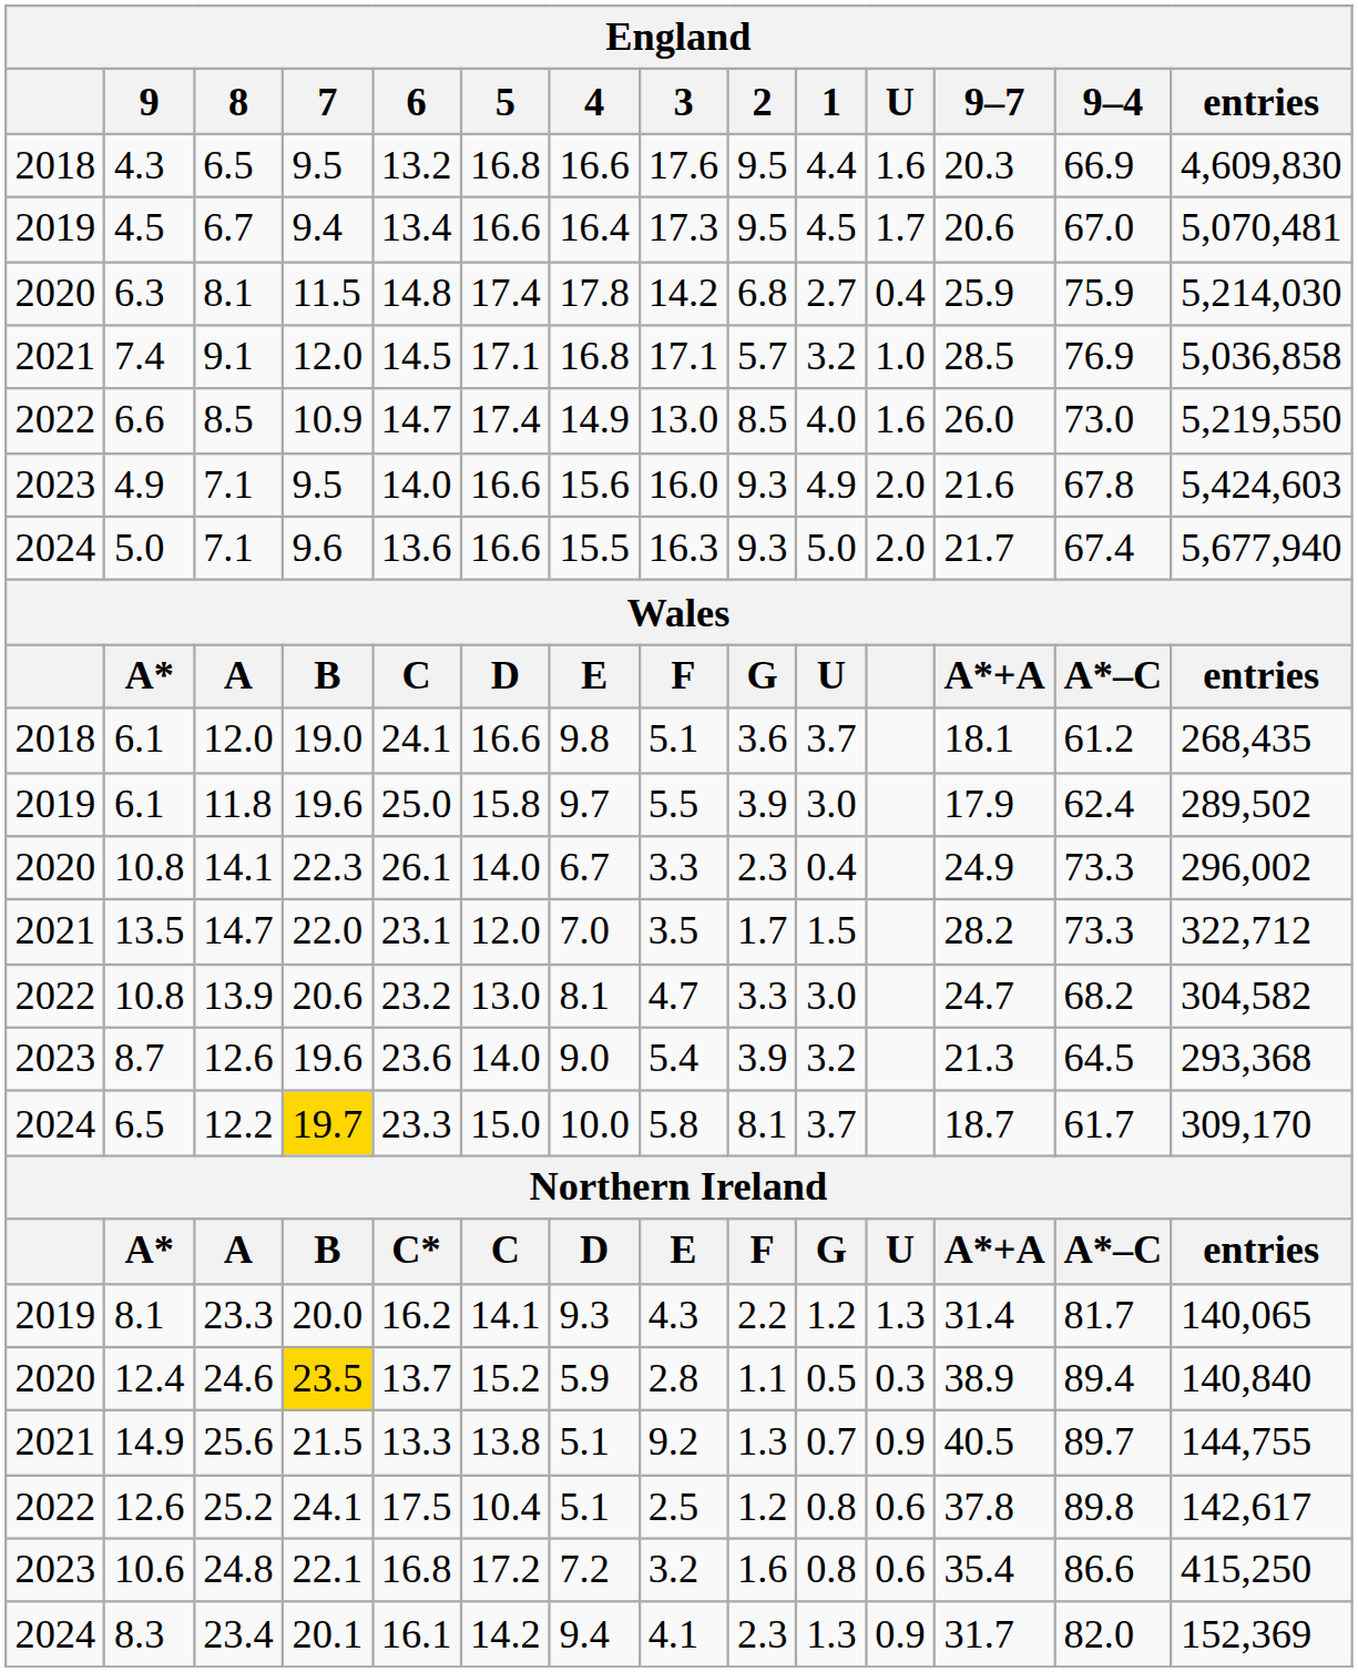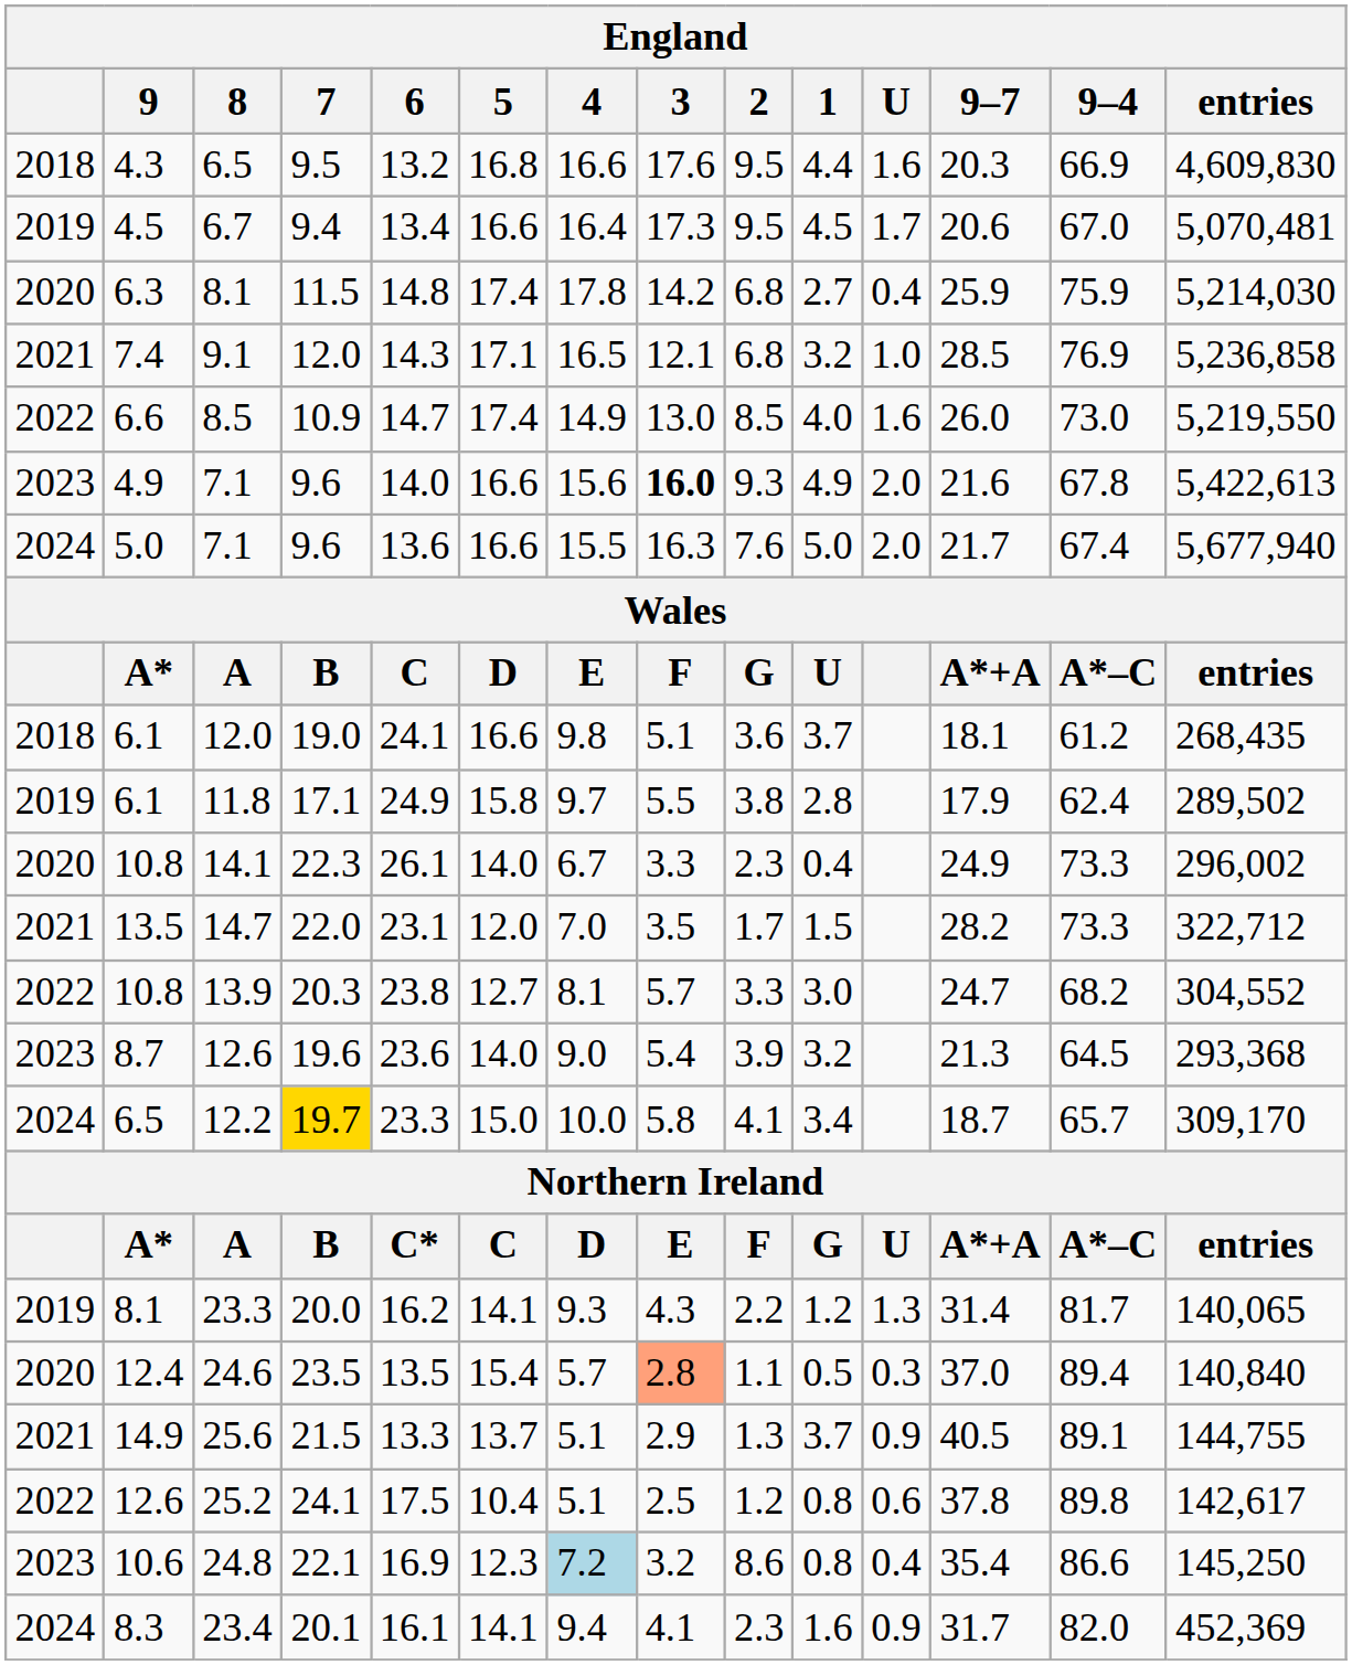 <table class="wikitable">
 <tr>
 <th colspan="14">England</th>
 </tr>
 <tr>
 <th></th>
 <th>9</th>
 <th>8</th>
 <th>7</th>
 <th>6</th>
 <th>5</th>
 <th>4</th>
 <th>3</th>
 <th>2</th>
 <th>1</th>
 <th>U</th>
 <th>9–7</th>
 <th>9–4</th>
 <th>entries</th>
 </tr>
 <tr>
 <td>2018</td>
 <td>4.3</td>
 <td>6.5</td>
 <td>9.5</td>
 <td>13.2</td>
 <td>16.8</td>
 <td>16.6</td>
 <td>17.6</td>
 <td>9.5</td>
 <td>4.4</td>
 <td>1.6</td>
 <td>20.3</td>
 <td>66.9</td>
 <td>4,609,830</td>
 </tr>
 <tr>
 <td>2019</td>
 <td>4.5</td>
 <td>6.7</td>
 <td>9.4</td>
 <td>13.4</td>
 <td>16.6</td>
 <td>16.4</td>
 <td>17.3</td>
 <td>9.5</td>
 <td>4.5</td>
 <td>1.7</td>
 <td>20.6</td>
 <td>67.0</td>
 <td>5,070,481</td>
 </tr>
 <tr>
 <td>2020</td>
 <td>6.3</td>
 <td>8.1</td>
 <td>11.5</td>
 <td>14.8</td>
 <td>17.4</td>
 <td>17.8</td>
 <td>14.2</td>
 <td>6.8</td>
 <td>2.7</td>
 <td>0.4</td>
 <td>25.9</td>
 <td>75.9</td>
 <td>5,214,030</td>
 </tr>
 <tr>
 <td>2021</td>
 <td>7.4</td>
 <td>9.1</td>
 <td>12.0</td>
-<td>14.5</td>
+<td>14.3</td>
 <td>17.1</td>
-<td>16.8</td>
-<td>17.1</td>
-<td>5.7</td>
+<td>16.5</td>
+<td>12.1</td>
+<td>6.8</td>
 <td>3.2</td>
 <td>1.0</td>
 <td>28.5</td>
 <td>76.9</td>
-<td>5,036,858</td>
+<td>5,236,858</td>
 </tr>
 <tr>
 <td>2022</td>
 <td>6.6</td>
 <td>8.5</td>
 <td>10.9</td>
 <td>14.7</td>
 <td>17.4</td>
 <td>14.9</td>
 <td>13.0</td>
 <td>8.5</td>
 <td>4.0</td>
 <td>1.6</td>
 <td>26.0</td>
 <td>73.0</td>
 <td>5,219,550</td>
 </tr>
 <tr>
 <td>2023</td>
 <td>4.9</td>
 <td>7.1</td>
-<td>9.5</td>
+<td>9.6</td>
 <td>14.0</td>
 <td>16.6</td>
 <td>15.6</td>
-<td>16.0</td>
+<td><strong>16.0</strong></td>
 <td>9.3</td>
 <td>4.9</td>
 <td>2.0</td>
 <td>21.6</td>
 <td>67.8</td>
-<td>5,424,603</td>
+<td>5,422,613</td>
 </tr>
 <tr>
 <td>2024</td>
 <td>5.0</td>
 <td>7.1</td>
 <td>9.6</td>
 <td>13.6</td>
 <td>16.6</td>
 <td>15.5</td>
 <td>16.3</td>
-<td>9.3</td>
+<td>7.6</td>
 <td>5.0</td>
 <td>2.0</td>
 <td>21.7</td>
 <td>67.4</td>
 <td>5,677,940</td>
 </tr>
 <tr>
 <th colspan="14">Wales</th>
 </tr>
 <tr>
 <th></th>
 <th>A*</th>
 <th>A</th>
 <th>B</th>
 <th>C</th>
 <th>D</th>
 <th>E</th>
 <th>F</th>
 <th>G</th>
 <th>U</th>
 <th></th>
 <th>A*+A</th>
 <th>A*–C</th>
 <th>entries</th>
 </tr>
 <tr>
 <td>2018</td>
 <td>6.1</td>
 <td>12.0</td>
 <td>19.0</td>
 <td>24.1</td>
 <td>16.6</td>
 <td>9.8</td>
 <td>5.1</td>
 <td>3.6</td>
 <td>3.7</td>
 <td></td>
 <td>18.1</td>
 <td>61.2</td>
 <td>268,435</td>
 </tr>
 <tr>
 <td>2019</td>
 <td>6.1</td>
 <td>11.8</td>
-<td>19.6</td>
-<td>25.0</td>
+<td>17.1</td>
+<td>24.9</td>
 <td>15.8</td>
 <td>9.7</td>
 <td>5.5</td>
-<td>3.9</td>
-<td>3.0</td>
+<td>3.8</td>
+<td>2.8</td>
 <td></td>
 <td>17.9</td>
 <td>62.4</td>
 <td>289,502</td>
 </tr>
 <tr>
 <td>2020</td>
 <td>10.8</td>
 <td>14.1</td>
 <td>22.3</td>
 <td>26.1</td>
 <td>14.0</td>
 <td>6.7</td>
 <td>3.3</td>
 <td>2.3</td>
 <td>0.4</td>
 <td></td>
 <td>24.9</td>
 <td>73.3</td>
 <td>296,002</td>
 </tr>
 <tr>
 <td>2021</td>
 <td>13.5</td>
 <td>14.7</td>
 <td>22.0</td>
 <td>23.1</td>
 <td>12.0</td>
 <td>7.0</td>
 <td>3.5</td>
 <td>1.7</td>
 <td>1.5</td>
 <td></td>
 <td>28.2</td>
 <td>73.3</td>
 <td>322,712</td>
 </tr>
 <tr>
 <td>2022</td>
 <td>10.8</td>
 <td>13.9</td>
-<td>20.6</td>
-<td>23.2</td>
-<td>13.0</td>
+<td>20.3</td>
+<td>23.8</td>
+<td>12.7</td>
 <td>8.1</td>
-<td>4.7</td>
+<td>5.7</td>
 <td>3.3</td>
 <td>3.0</td>
 <td></td>
 <td>24.7</td>
 <td>68.2</td>
-<td>304,582</td>
+<td>304,552</td>
 </tr>
 <tr>
 <td>2023</td>
 <td>8.7</td>
 <td>12.6</td>
 <td>19.6</td>
 <td>23.6</td>
 <td>14.0</td>
 <td>9.0</td>
 <td>5.4</td>
 <td>3.9</td>
 <td>3.2</td>
 <td></td>
 <td>21.3</td>
 <td>64.5</td>
 <td>293,368</td>
 </tr>
 <tr>
 <td>2024</td>
 <td>6.5</td>
 <td>12.2</td>
 <td style="background: gold;">19.7</td>
 <td>23.3</td>
 <td>15.0</td>
 <td>10.0</td>
 <td>5.8</td>
-<td>8.1</td>
-<td>3.7</td>
+<td>4.1</td>
+<td>3.4</td>
 <td></td>
 <td>18.7</td>
-<td>61.7</td>
+<td>65.7</td>
 <td>309,170</td>
 </tr>
 <tr>
 <th colspan="14">Northern Ireland</th>
 </tr>
 <tr>
 <th></th>
 <th>A*</th>
 <th>A</th>
 <th>B</th>
 <th>C*</th>
 <th>C</th>
 <th>D</th>
 <th>E</th>
 <th>F</th>
 <th>G</th>
 <th>U</th>
 <th>A*+A</th>
 <th>A*–C</th>
 <th>entries</th>
 </tr>
 <tr>
 <td>2019</td>
 <td>8.1</td>
 <td>23.3</td>
 <td>20.0</td>
 <td>16.2</td>
 <td>14.1</td>
 <td>9.3</td>
 <td>4.3</td>
 <td>2.2</td>
 <td>1.2</td>
 <td>1.3</td>
 <td>31.4</td>
 <td>81.7</td>
 <td>140,065</td>
 </tr>
 <tr>
 <td>2020</td>
 <td>12.4</td>
 <td>24.6</td>
-<td style="background: gold;">23.5</td>
-<td>13.7</td>
-<td>15.2</td>
-<td>5.9</td>
-<td>2.8</td>
+<td>23.5</td>
+<td>13.5</td>
+<td>15.4</td>
+<td>5.7</td>
+<td style="background: lightsalmon;">2.8</td>
 <td>1.1</td>
 <td>0.5</td>
 <td>0.3</td>
-<td>38.9</td>
+<td>37.0</td>
 <td>89.4</td>
 <td>140,840</td>
 </tr>
 <tr>
 <td>2021</td>
 <td>14.9</td>
 <td>25.6</td>
 <td>21.5</td>
 <td>13.3</td>
-<td>13.8</td>
+<td>13.7</td>
 <td>5.1</td>
-<td>9.2</td>
+<td>2.9</td>
 <td>1.3</td>
-<td>0.7</td>
+<td>3.7</td>
 <td>0.9</td>
 <td>40.5</td>
-<td>89.7</td>
+<td>89.1</td>
 <td>144,755</td>
 </tr>
 <tr>
 <td>2022</td>
 <td>12.6</td>
 <td>25.2</td>
 <td>24.1</td>
 <td>17.5</td>
 <td>10.4</td>
 <td>5.1</td>
 <td>2.5</td>
 <td>1.2</td>
 <td>0.8</td>
 <td>0.6</td>
 <td>37.8</td>
 <td>89.8</td>
 <td>142,617</td>
 </tr>
 <tr>
 <td>2023</td>
 <td>10.6</td>
 <td>24.8</td>
 <td>22.1</td>
-<td>16.8</td>
-<td>17.2</td>
-<td>7.2</td>
+<td>16.9</td>
+<td>12.3</td>
+<td style="background: lightblue;">7.2</td>
 <td>3.2</td>
-<td>1.6</td>
+<td>8.6</td>
 <td>0.8</td>
-<td>0.6</td>
+<td>0.4</td>
 <td>35.4</td>
 <td>86.6</td>
-<td>415,250</td>
+<td>145,250</td>
 </tr>
 <tr>
 <td>2024</td>
 <td>8.3</td>
 <td>23.4</td>
 <td>20.1</td>
 <td>16.1</td>
-<td>14.2</td>
+<td>14.1</td>
 <td>9.4</td>
 <td>4.1</td>
 <td>2.3</td>
-<td>1.3</td>
+<td>1.6</td>
 <td>0.9</td>
 <td>31.7</td>
 <td>82.0</td>
-<td>152,369</td>
+<td>452,369</td>
 </tr>
 </table>
